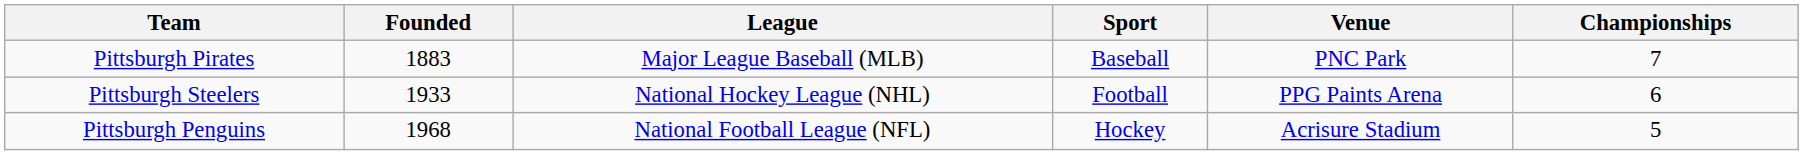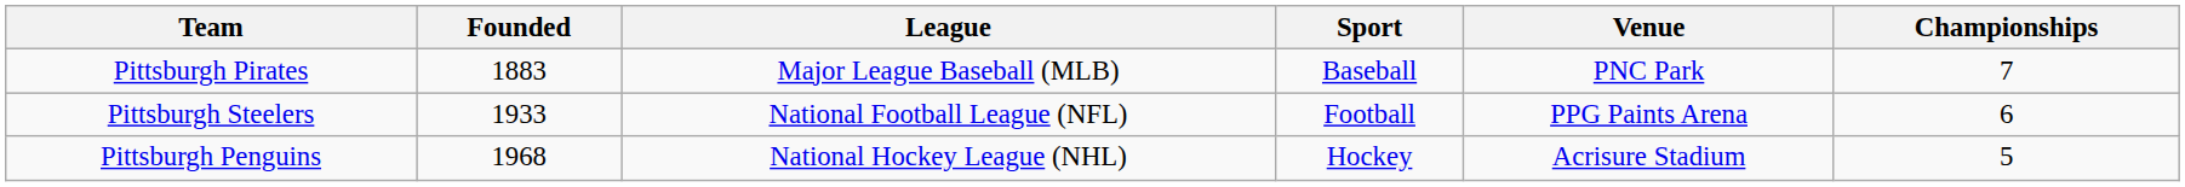 <table class="wikitable" style="text-align:center; width:100%;">
 <tr>
 <th scope="col">Team</th>
 <th scope="col">Founded</th>
 <th scope="col">League</th>
 <th scope="col">Sport</th>
 <th scope="col">Venue</th>
 <th scope="col">Championships</th>
 </tr>
 <tr>
 <td><a href='#'>Pittsburgh Pirates</a></td>
 <td>1883</td>
 <td><a href='#'>Major League Baseball</a> (MLB)</td>
 <td><a href='#'>Baseball</a></td>
 <td><a href='#'>PNC Park</a></td>
 <td>7</td>
 </tr>
 <tr>
 <td><a href='#'>Pittsburgh Steelers</a></td>
 <td>1933</td>
-<td><a href='#'>National Hockey League</a> (NHL)</td>
+<td><a href='#'>National Football League</a> (NFL)</td>
 <td><a href='#'>Football</a></td>
 <td><a href='#'>PPG Paints Arena</a></td>
 <td>6</td>
 </tr>
 <tr>
 <td><a href='#'>Pittsburgh Penguins</a></td>
 <td>1968</td>
-<td><a href='#'>National Football League</a> (NFL)</td>
+<td><a href='#'>National Hockey League</a> (NHL)</td>
 <td><a href='#'>Hockey</a></td>
 <td><a href='#'>Acrisure Stadium</a></td>
 <td>5</td>
 </tr>
 </table>
